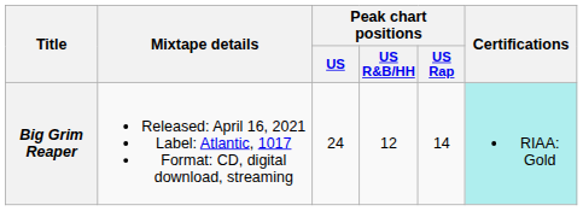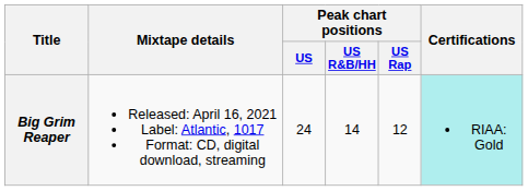 <table class="wikitable plainrowheaders" style="text-align:center;">
 <tr>
 <th rowspan="2">Title</th>
 <th rowspan="2">Mixtape details</th>
 <th colspan="3">Peak chart positions</th>
 <th rowspan="2">Certifications</th>
 </tr>
 <tr>
 <th scope="col" style="width:3em;font-size:90%;"><a href='#'>US</a><br></th>
 <th scope="col" style="width:3em;font-size:90%;"><a href='#'>US<br>R&B/HH</a><br></th>
 <th scope="col" style="width:3em;font-size:90%;"><a href='#'>US<br>Rap</a><br></th>
 </tr>
 <tr>
 <th scope="row"><em>Big Grim Reaper</em></th>
 <td><br><ul><li>Released: April 16, 2021</li><li>Label: <a href='#'>Atlantic</a>, <a href='#'>1017</a></li><li>Format: CD, digital download, streaming</li></ul></td>
 <td>24</td>
+<td>14</td>
 <td>12</td>
-<td>14</td>
 <td style="background: paleturquoise;"><br><ul><li>RIAA: Gold</li></ul></td>
 </tr>
 </table>
